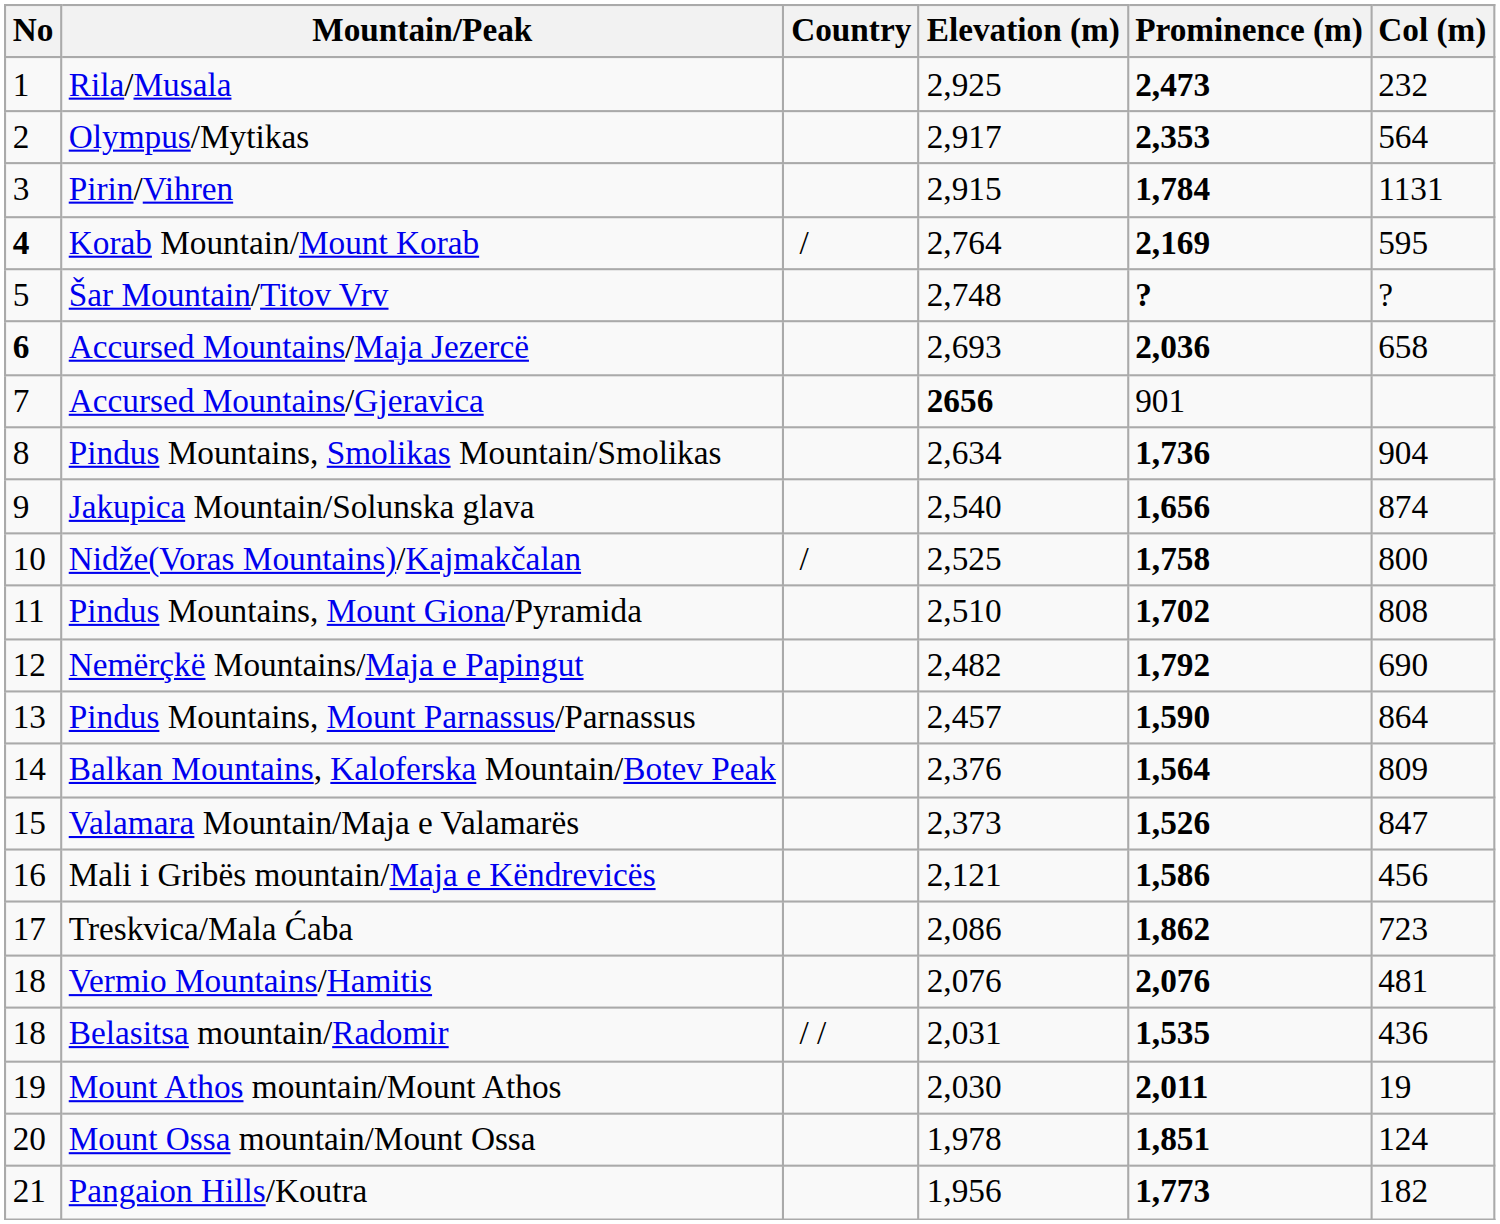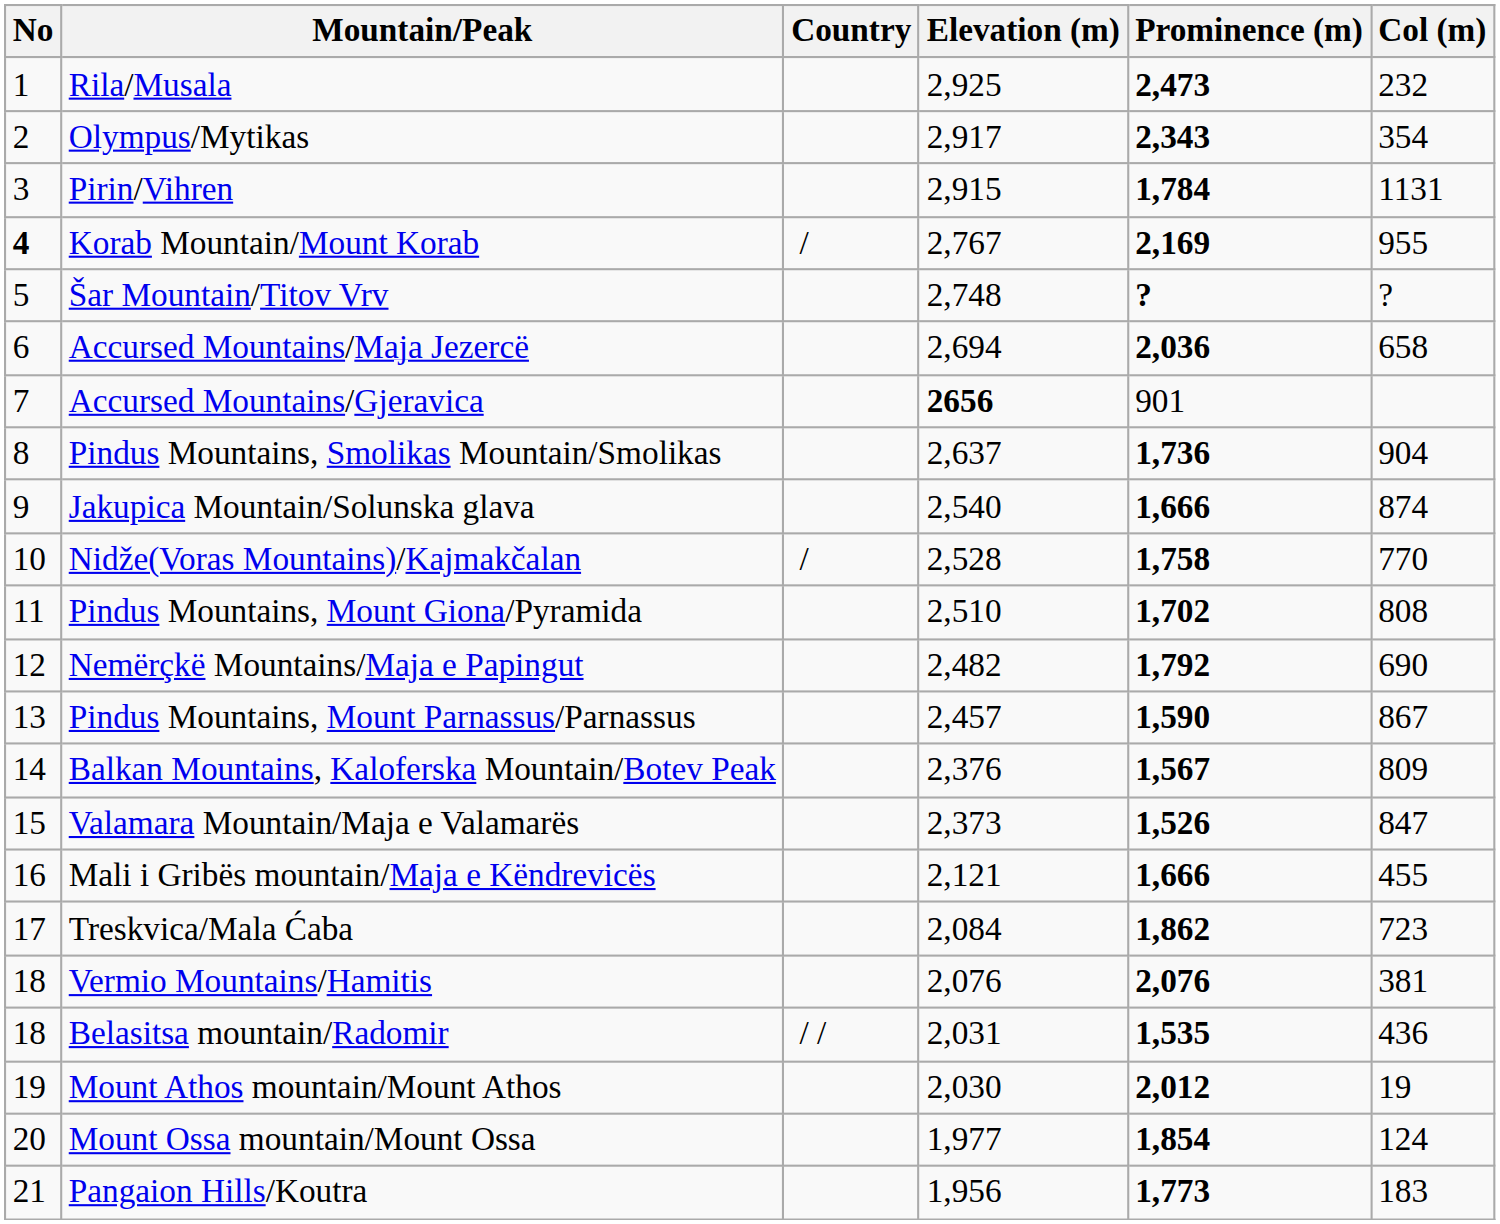 <table class="wikitable sortable">
 <tr>
 <th>No</th>
 <th>Mountain/Peak</th>
 <th>Country</th>
 <th>Elevation (m)</th>
 <th>Prominence (m)</th>
 <th>Col (m)</th>
 </tr>
 <tr>
 <td>1</td>
 <td><a href='#'>Rila</a>/<a href='#'>Musala</a></td>
 <td></td>
 <td>2,925</td>
 <td><strong>2,473</strong></td>
 <td>232</td>
 </tr>
 <tr>
 <td>2</td>
 <td><a href='#'>Olympus</a>/Mytikas</td>
 <td></td>
 <td>2,917</td>
-<td><strong>2,353</strong></td>
-<td>564</td>
+<td><strong>2,343</strong></td>
+<td>354</td>
 </tr>
 <tr>
 <td>3</td>
 <td><a href='#'>Pirin</a>/<a href='#'>Vihren</a></td>
 <td></td>
 <td>2,915</td>
 <td><strong>1,784</strong></td>
 <td>1131</td>
 </tr>
 <tr>
 <td><strong>4</strong></td>
 <td><a href='#'>Korab</a> Mountain/<a href='#'>Mount Korab</a></td>
 <td> / </td>
-<td>2,764</td>
+<td>2,767</td>
 <td><strong>2,169</strong></td>
-<td>595</td>
+<td>955</td>
 </tr>
 <tr>
 <td>5</td>
 <td><a href='#'>Šar Mountain</a>/<a href='#'>Titov Vrv</a></td>
 <td></td>
 <td>2,748</td>
 <td><strong>?</strong></td>
 <td>?</td>
 </tr>
 <tr>
-<td><strong>6</strong></td>
+<td>6</td>
 <td><a href='#'>Accursed Mountains</a>/<a href='#'>Maja Jezercë</a></td>
 <td></td>
-<td>2,693</td>
+<td>2,694</td>
 <td><strong>2,036</strong></td>
 <td>658</td>
 </tr>
 <tr>
 <td>7</td>
 <td><a href='#'>Accursed Mountains</a>/<a href='#'>Gjeravica</a></td>
 <td></td>
 <td><strong>2656</strong></td>
 <td>901</td>
 </tr>
 <tr>
 <td>8</td>
 <td><a href='#'>Pindus</a> Mountains, <a href='#'>Smolikas</a> Mountain/Smolikas</td>
 <td></td>
-<td>2,634</td>
+<td>2,637</td>
 <td><strong>1,736</strong></td>
 <td>904</td>
 </tr>
 <tr>
 <td>9</td>
 <td><a href='#'>Jakupica</a> Mountain/Solunska glava</td>
 <td></td>
 <td>2,540</td>
-<td><strong>1,656</strong></td>
+<td><strong>1,666</strong></td>
 <td>874</td>
 </tr>
 <tr>
 <td>10</td>
 <td><a href='#'>Nidže(Voras Mountains)</a>/<a href='#'>Kajmakčalan</a></td>
 <td> / </td>
-<td>2,525</td>
+<td>2,528</td>
 <td><strong>1,758</strong></td>
-<td>800</td>
+<td>770</td>
 </tr>
 <tr>
 <td>11</td>
 <td><a href='#'>Pindus</a> Mountains, <a href='#'>Mount Giona</a>/Pyramida</td>
 <td></td>
 <td>2,510</td>
 <td><strong>1,702</strong></td>
 <td>808</td>
 </tr>
 <tr>
 <td>12</td>
 <td><a href='#'>Nemërçkë</a> Mountains/<a href='#'>Maja e Papingut</a></td>
 <td></td>
 <td>2,482</td>
 <td><strong>1,792</strong></td>
 <td>690</td>
 </tr>
 <tr>
 <td>13</td>
 <td><a href='#'>Pindus</a> Mountains, <a href='#'>Mount Parnassus</a>/Parnassus</td>
 <td></td>
 <td>2,457</td>
 <td><strong>1,590</strong></td>
-<td>864</td>
+<td>867</td>
 </tr>
 <tr>
 <td>14</td>
 <td><a href='#'>Balkan Mountains</a>, <a href='#'>Kaloferska</a> Mountain/<a href='#'>Botev Peak</a></td>
 <td></td>
 <td>2,376</td>
-<td><strong>1,564</strong></td>
+<td><strong>1,567</strong></td>
 <td>809</td>
 </tr>
 <tr>
 <td>15</td>
 <td><a href='#'>Valamara</a> Mountain/Maja e Valamarës</td>
 <td></td>
 <td>2,373</td>
 <td><strong>1,526</strong></td>
 <td>847</td>
 </tr>
 <tr>
 <td>16</td>
 <td>Mali i Gribës mountain/<a href='#'>Maja e Këndrevicës</a></td>
 <td></td>
 <td>2,121</td>
-<td><strong>1,586</strong></td>
-<td>456</td>
+<td><strong>1,666</strong></td>
+<td>455</td>
 </tr>
 <tr 16>
 <td>17</td>
 <td>Treskvica/Mala Ćaba</td>
 <td></td>
-<td>2,086</td>
+<td>2,084</td>
 <td><strong>1,862</strong></td>
 <td>723</td>
 </tr>
 <tr>
 <td>18</td>
 <td><a href='#'>Vermio Mountains</a>/<a href='#'>Hamitis</a></td>
 <td></td>
 <td>2,076</td>
 <td><strong>2,076</strong></td>
-<td>481</td>
+<td>381</td>
 </tr>
 <tr>
 <td>18</td>
 <td><a href='#'>Belasitsa</a> mountain/<a href='#'>Radomir</a></td>
 <td> / / </td>
 <td>2,031</td>
 <td><strong>1,535</strong></td>
 <td>436</td>
 </tr>
 <tr>
 <td>19</td>
 <td><a href='#'>Mount Athos</a> mountain/Mount Athos</td>
 <td></td>
 <td>2,030</td>
-<td><strong>2,011</strong></td>
+<td><strong>2,012</strong></td>
 <td>19</td>
 </tr>
 <tr>
 <td>20</td>
 <td><a href='#'>Mount Ossa</a> mountain/Mount Ossa</td>
 <td></td>
-<td>1,978</td>
-<td><strong>1,851</strong></td>
+<td>1,977</td>
+<td><strong>1,854</strong></td>
 <td>124</td>
 </tr>
 <tr>
 <td>21</td>
 <td><a href='#'>Pangaion Hills</a>/Koutra</td>
 <td></td>
 <td>1,956</td>
 <td><strong>1,773</strong></td>
-<td>182</td>
+<td>183</td>
 </tr>
 <tr>
 </tr>
 </table>
